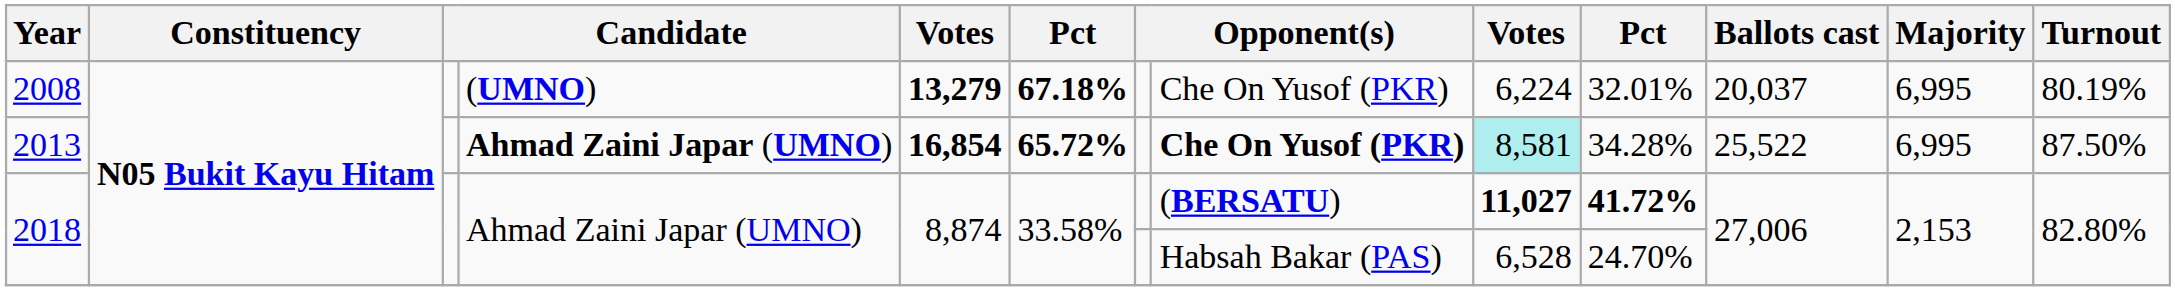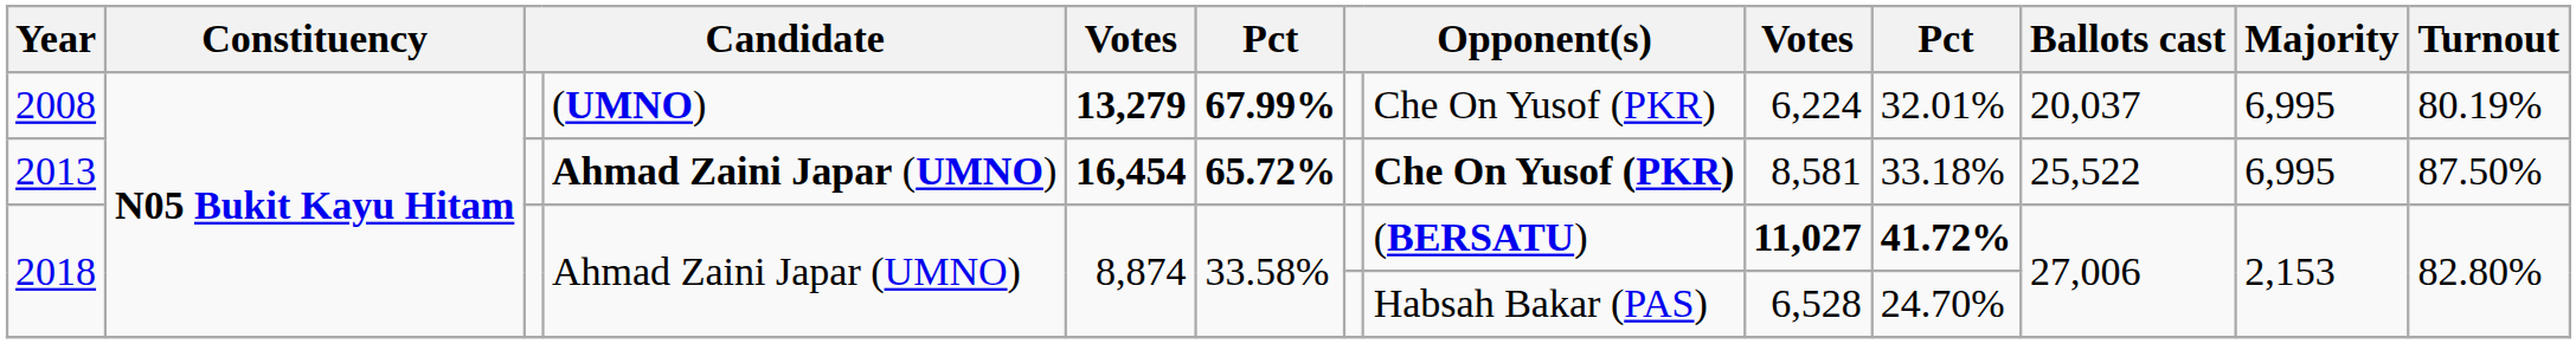 <table class="wikitable" style="margin:0.5em ; font-size:95%">
 <tr>
 <th>Year</th>
 <th>Constituency</th>
 <th colspan=2>Candidate</th>
 <th>Votes</th>
 <th>Pct</th>
 <th colspan=2>Opponent(s)</th>
 <th>Votes</th>
 <th>Pct</th>
 <th>Ballots cast</th>
 <th>Majority</th>
 <th>Turnout</th>
 </tr>
 <tr>
 <td><a href='#'>2008</a></td>
 <td rowspan=4><strong>N05 <a href='#'>Bukit Kayu Hitam</a></strong></td>
 <td></td>
 <td> (<a href='#'><strong>UMNO</strong></a>)</td>
 <td align="right"><strong>13,279</strong></td>
-<td><strong>67.18%</strong></td>
+<td><strong>67.99%</strong></td>
 <td></td>
 <td>Che On Yusof (<a href='#'>PKR</a>)</td>
 <td align="right">6,224</td>
 <td>32.01%</td>
 <td>20,037</td>
 <td>6,995</td>
 <td>80.19%</td>
 </tr>
 <tr>
 <td><a href='#'>2013</a></td>
 <td></td>
 <td><strong>Ahmad Zaini Japar</strong> (<a href='#'><strong>UMNO</strong></a>)</td>
-<td align="right"><strong>16,854</strong></td>
+<td align="right"><strong>16,454</strong></td>
 <td><strong>65.72%</strong></td>
 <td></td>
 <td><strong>Che On Yusof (<a href='#'>PKR</a>)</strong></td>
-<td align="right" style="background: paleturquoise;">8,581</td>
-<td>34.28%</td>
+<td align="right">8,581</td>
+<td>33.18%</td>
 <td>25,522</td>
 <td>6,995</td>
 <td>87.50%</td>
 </tr>
 <tr>
 <td rowspan=2><a href='#'>2018</a></td>
 <td rowspan=2 ></td>
 <td rowspan=2>Ahmad Zaini Japar (<a href='#'>UMNO</a>)</td>
 <td rowspan=2 align="right">8,874</td>
 <td rowspan=2>33.58%</td>
 <td></td>
 <td> (<a href='#'><strong>BERSATU</strong></a>)</td>
 <td align="right"><strong>11,027</strong></td>
 <td><strong>41.72%</strong></td>
 <td rowspan=2>27,006</td>
 <td rowspan=2>2,153</td>
 <td rowspan=2>82.80%</td>
 </tr>
 <tr>
 <td></td>
 <td>Habsah Bakar (<a href='#'>PAS</a>)</td>
 <td align="right">6,528</td>
 <td>24.70%</td>
 </tr>
 <tr>
 </tr>
 </table>
